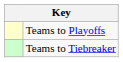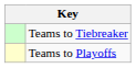 <table class="wikitable" style="text-align: center;">
 <tr>
 <th colspan=2>Key</th>
 </tr>
 <tr>
+<td style="background:#ccffcc; width:20px;"></td>
+<td align=left>Teams to <a href='#'>Tiebreaker</a></td>
+</tr>
+<tr>
 <td style="background:#ffffcc; width:20px;"></td>
 <td align=left>Teams to <a href='#'>Playoffs</a></td>
 </tr>
-<tr>
-<td style="background:#ccffcc; width:20px;"></td>
-<td align=left>Teams to <a href='#'>Tiebreaker</a></td>
-</tr>
 </table>
